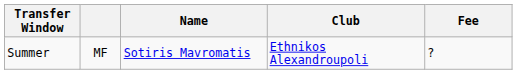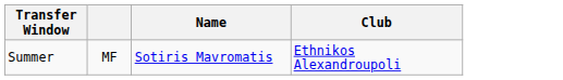 <table class="wikitable plainrowheaders">
 <tr>
 <th scope="col" style="width:6em;">Transfer Window</th>
 <th scope="col" style="width:3em;"></th>
 <th scope="col" style="width:12em;">Name</th>
 <th scope="col" style="width:13em;">Club</th>
-<th scope="col" style="width:7em;">Fee</th>
 </tr>
 <tr>
 <td>Summer</td>
 <td align="center">MF</td>
 <td> <a href='#'>Sotiris Mavromatis</a></td>
 <td> <a href='#'>Ethnikos Alexandroupoli</a></td>
-<td>?</td>
 </tr>
 </table>
